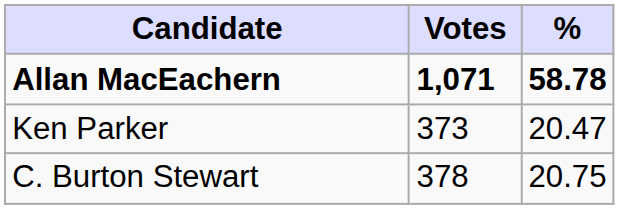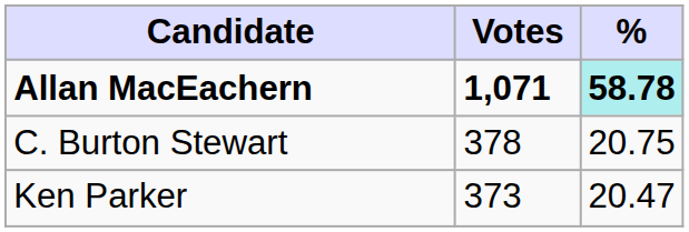 <table class="wikitable">
 <tr>
 <th style="background:#ddf; width:200px;">Candidate</th>
 <th style="background:#ddf; width:50px;">Votes</th>
 <th style="background:#ddf; width:30px;">%</th>
 </tr>
 <tr>
 <td><strong>Allan MacEachern</strong></td>
 <td><strong>1,071</strong></td>
-<td><strong>58.78</strong></td>
+<td style="background: paleturquoise;"><strong>58.78</strong></td>
+</tr>
+<tr>
+<td>C. Burton Stewart</td>
+<td>378</td>
+<td>20.75</td>
 </tr>
 <tr>
 <td>Ken Parker</td>
 <td>373</td>
 <td>20.47</td>
 </tr>
-<tr>
-<td>C. Burton Stewart</td>
-<td>378</td>
-<td>20.75</td>
-</tr>
 </table>
